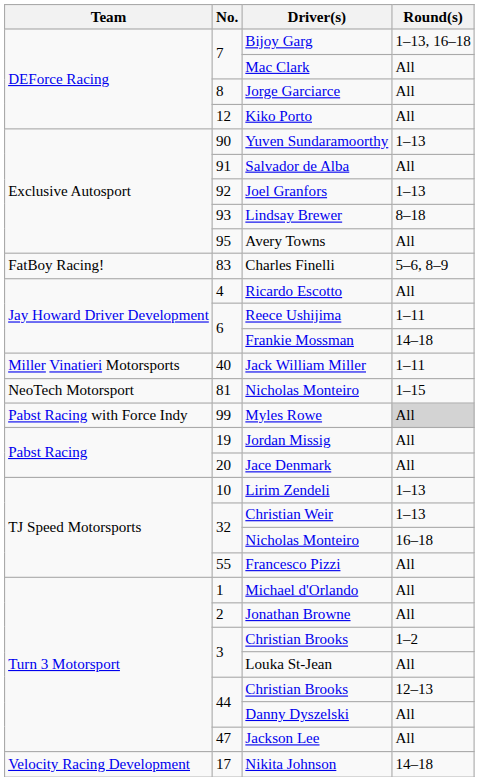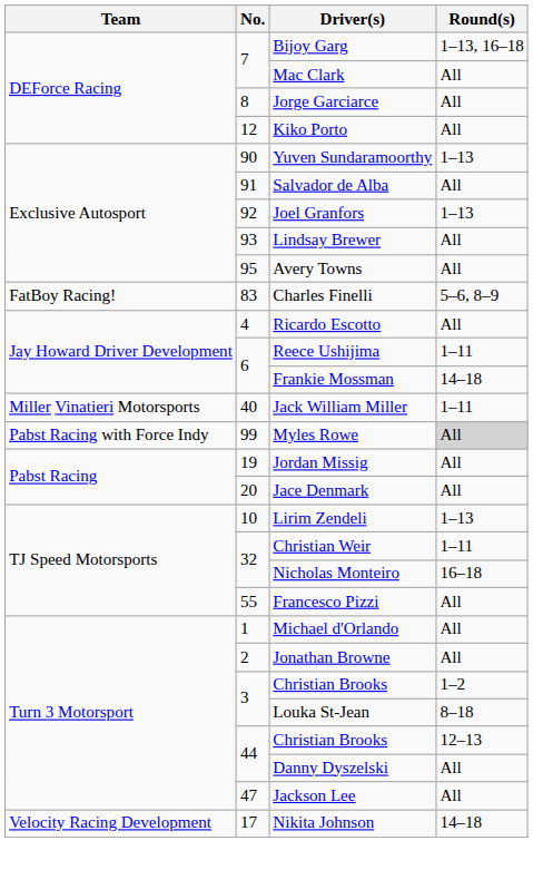 <table class="wikitable" style="font-size: 85%">
 <tr>
 <th>Team</th>
 <th>No.</th>
 <th class="unsortable">Driver(s)</th>
 <th>Round(s)</th>
 </tr>
 <tr>
 <td rowspan="4"><a href='#'>DEForce Racing</a></td>
 <td rowspan="2">7</td>
 <td> <a href='#'>Bijoy Garg</a></td>
 <td>1–13, 16–18</td>
 </tr>
 <tr>
 <td> <a href='#'>Mac Clark</a></td>
 <td>All</td>
 </tr>
 <tr>
 <td>8</td>
 <td> <a href='#'>Jorge Garciarce</a></td>
 <td>All</td>
 </tr>
 <tr>
 <td>12</td>
 <td> <a href='#'>Kiko Porto</a></td>
 <td>All</td>
 </tr>
 <tr>
 <td rowspan="5">Exclusive Autosport</td>
 <td>90</td>
 <td nowrap> <a href='#'>Yuven Sundaramoorthy</a></td>
 <td>1–13</td>
 </tr>
 <tr>
 <td>91</td>
 <td> <a href='#'>Salvador de Alba</a></td>
 <td>All</td>
 </tr>
 <tr>
 <td>92</td>
 <td> <a href='#'>Joel Granfors</a></td>
 <td>1–13</td>
 </tr>
 <tr>
 <td>93</td>
 <td> <a href='#'>Lindsay Brewer</a></td>
-<td>8–18</td>
+<td>All</td>
 </tr>
 <tr>
 <td>95</td>
 <td> Avery Towns</td>
 <td>All</td>
 </tr>
 <tr>
 <td>FatBoy Racing!</td>
 <td>83</td>
 <td> Charles Finelli</td>
 <td>5–6, 8–9</td>
 </tr>
 <tr>
 <td rowspan="3" nowrap=""><a href='#'>Jay Howard Driver Development</a></td>
 <td>4</td>
 <td> <a href='#'>Ricardo Escotto</a></td>
 <td>All</td>
 </tr>
 <tr>
 <td rowspan="2">6</td>
 <td> <a href='#'>Reece Ushijima</a></td>
 <td>1–11</td>
 </tr>
 <tr>
 <td> <a href='#'>Frankie Mossman</a></td>
 <td>14–18</td>
 </tr>
 <tr>
 <td><a href='#'>Miller</a> <a href='#'>Vinatieri</a> Motorsports</td>
 <td>40</td>
 <td> <a href='#'>Jack William Miller</a></td>
 <td nowrap>1–11</td>
 </tr>
 <tr>
-<td>NeoTech Motorsport</td>
-<td>81</td>
-<td> <a href='#'>Nicholas Monteiro</a></td>
-<td>1–15</td>
-</tr>
-<tr>
 <td><a href='#'>Pabst Racing</a> with Force Indy</td>
 <td>99</td>
 <td> <a href='#'>Myles Rowe</a></td>
 <td style="background: lightgrey;">All</td>
 </tr>
 <tr>
 <td rowspan="2"><a href='#'>Pabst Racing</a></td>
 <td>19</td>
 <td> <a href='#'>Jordan Missig</a></td>
 <td>All</td>
 </tr>
 <tr>
 <td>20</td>
 <td> <a href='#'>Jace Denmark</a></td>
 <td>All</td>
 </tr>
 <tr>
 <td rowspan="4">TJ Speed Motorsports</td>
 <td>10</td>
 <td> <a href='#'>Lirim Zendeli</a></td>
 <td>1–13</td>
 </tr>
 <tr>
 <td rowspan="2">32</td>
 <td> <a href='#'>Christian Weir</a></td>
-<td>1–13</td>
+<td>1–11</td>
 </tr>
 <tr>
 <td> <a href='#'>Nicholas Monteiro</a></td>
 <td>16–18</td>
 </tr>
 <tr>
 <td>55</td>
 <td> <a href='#'>Francesco Pizzi</a></td>
 <td>All</td>
 </tr>
 <tr>
 <td rowspan="7"><a href='#'>Turn 3 Motorsport</a></td>
 <td>1</td>
 <td> <a href='#'>Michael d'Orlando</a></td>
 <td>All</td>
 </tr>
 <tr>
 <td>2</td>
 <td> <a href='#'>Jonathan Browne</a></td>
 <td>All</td>
 </tr>
 <tr>
 <td rowspan=2>3</td>
 <td> <a href='#'>Christian Brooks</a></td>
 <td>1–2</td>
 </tr>
 <tr>
 <td> Louka St-Jean</td>
-<td>All</td>
+<td>8–18</td>
 </tr>
 <tr>
 <td rowspan="2">44</td>
 <td> <a href='#'>Christian Brooks</a></td>
 <td>12–13</td>
 </tr>
 <tr>
 <td> <a href='#'>Danny Dyszelski</a></td>
 <td>All</td>
 </tr>
 <tr>
 <td>47</td>
 <td> <a href='#'>Jackson Lee</a></td>
 <td>All</td>
 </tr>
 <tr>
 <td rowspan="1"><a href='#'>Velocity Racing Development</a></td>
 <td>17</td>
 <td> <a href='#'>Nikita Johnson</a></td>
 <td>14–18</td>
 </tr>
 </table>
